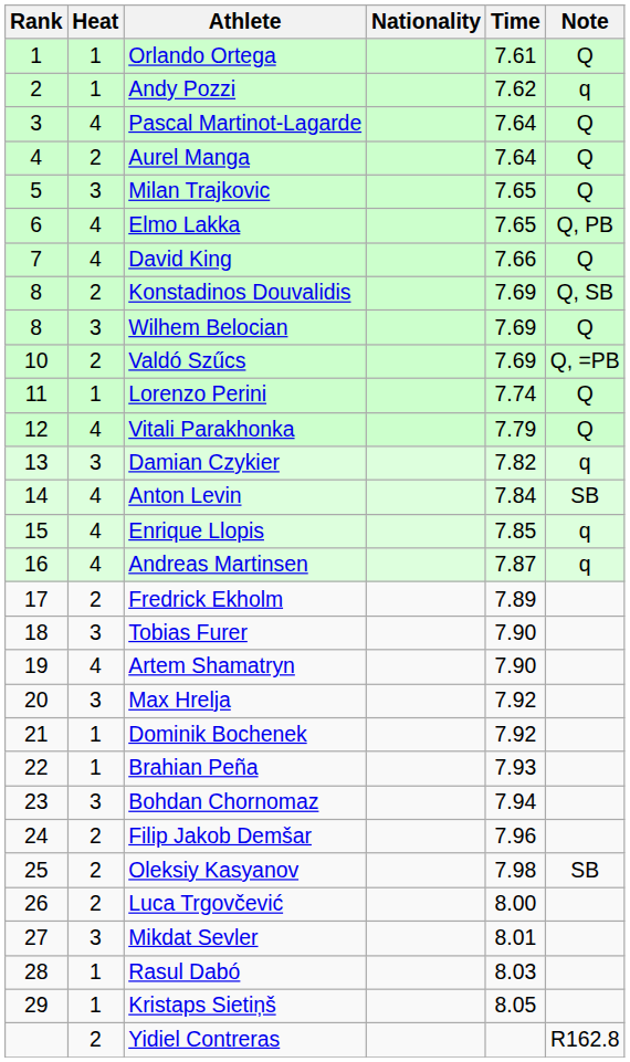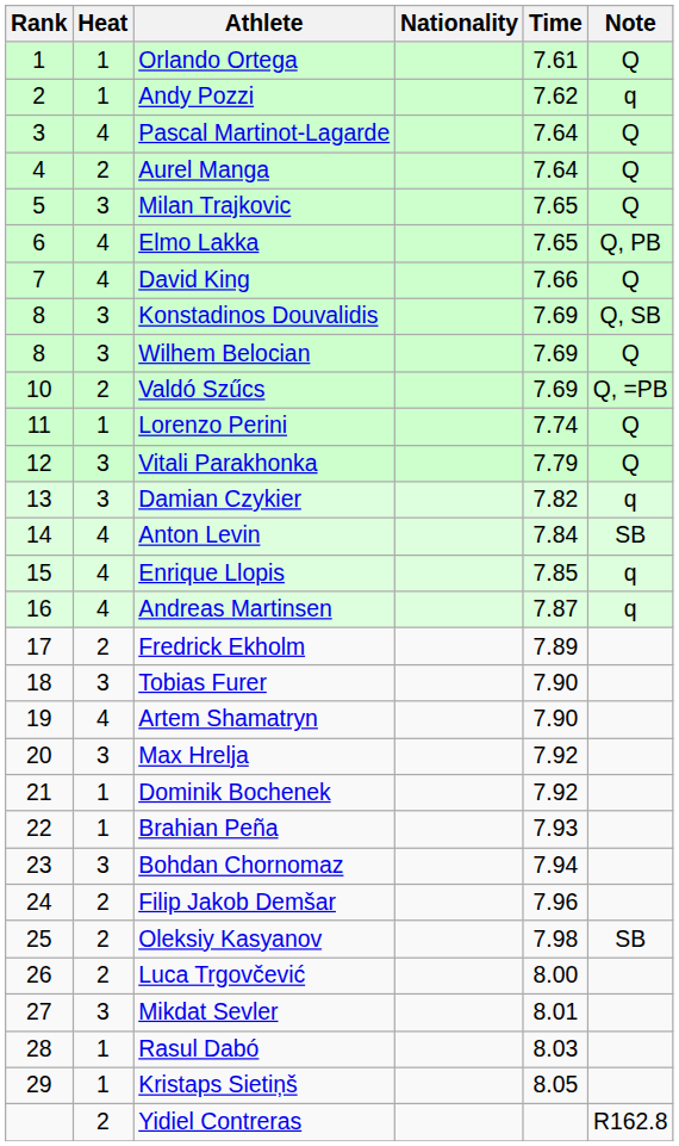 <table class="wikitable sortable" style="text-align:center">
 <tr>
 <th>Rank</th>
 <th>Heat</th>
 <th>Athlete</th>
 <th>Nationality</th>
 <th>Time</th>
 <th>Note</th>
 </tr>
 <tr bgcolor=ccffcc>
 <td>1</td>
 <td>1</td>
 <td align=left><a href='#'>Orlando Ortega</a></td>
 <td align=left></td>
 <td>7.61</td>
 <td>Q</td>
 </tr>
 <tr bgcolor=ccffcc>
 <td>2</td>
 <td>1</td>
 <td align=left><a href='#'>Andy Pozzi</a></td>
 <td align=left></td>
 <td>7.62</td>
 <td>q</td>
 </tr>
 <tr bgcolor=ccffcc>
 <td>3</td>
 <td>4</td>
 <td align=left><a href='#'>Pascal Martinot-Lagarde</a></td>
 <td align=left></td>
 <td>7.64</td>
 <td>Q</td>
 </tr>
 <tr bgcolor=ccffcc>
 <td>4</td>
 <td>2</td>
 <td align=left><a href='#'>Aurel Manga</a></td>
 <td align=left></td>
 <td>7.64</td>
 <td>Q</td>
 </tr>
 <tr bgcolor=ccffcc>
 <td>5</td>
 <td>3</td>
 <td align=left><a href='#'>Milan Trajkovic</a></td>
 <td align=left></td>
 <td>7.65</td>
 <td>Q</td>
 </tr>
 <tr bgcolor=ccffcc>
 <td>6</td>
 <td>4</td>
 <td align=left><a href='#'>Elmo Lakka</a></td>
 <td align=left></td>
 <td>7.65</td>
 <td>Q, PB</td>
 </tr>
 <tr bgcolor=ccffcc>
 <td>7</td>
 <td>4</td>
 <td align=left><a href='#'>David King</a></td>
 <td align=left></td>
 <td>7.66</td>
 <td>Q</td>
 </tr>
 <tr bgcolor=ccffcc>
 <td>8</td>
-<td>2</td>
+<td>3</td>
 <td align=left><a href='#'>Konstadinos Douvalidis</a></td>
 <td align=left></td>
 <td>7.69</td>
 <td>Q, SB</td>
 </tr>
 <tr bgcolor=ccffcc>
 <td>8</td>
 <td>3</td>
 <td align=left><a href='#'>Wilhem Belocian</a></td>
 <td align=left></td>
 <td>7.69</td>
 <td>Q</td>
 </tr>
 <tr bgcolor=ccffcc>
 <td>10</td>
 <td>2</td>
 <td align=left><a href='#'>Valdó Szűcs</a></td>
 <td align=left></td>
 <td>7.69</td>
 <td>Q, =PB</td>
 </tr>
 <tr bgcolor=ccffcc>
 <td>11</td>
 <td>1</td>
 <td align=left><a href='#'>Lorenzo Perini</a></td>
 <td align=left></td>
 <td>7.74</td>
 <td>Q</td>
 </tr>
 <tr bgcolor=ccffcc>
 <td>12</td>
-<td>4</td>
+<td>3</td>
 <td align=left><a href='#'>Vitali Parakhonka</a></td>
 <td align=left></td>
 <td>7.79</td>
 <td>Q</td>
 </tr>
 <tr bgcolor=ddffdd>
 <td>13</td>
 <td>3</td>
 <td align=left><a href='#'>Damian Czykier</a></td>
 <td align=left></td>
 <td>7.82</td>
 <td>q</td>
 </tr>
 <tr bgcolor=ddffdd>
 <td>14</td>
 <td>4</td>
 <td align=left><a href='#'>Anton Levin</a></td>
 <td align=left></td>
 <td>7.84</td>
 <td>SB</td>
 </tr>
 <tr bgcolor=ddffdd>
 <td>15</td>
 <td>4</td>
 <td align=left><a href='#'>Enrique Llopis</a></td>
 <td align=left></td>
 <td>7.85</td>
 <td>q</td>
 </tr>
 <tr bgcolor=ddffdd>
 <td>16</td>
 <td>4</td>
 <td align=left><a href='#'>Andreas Martinsen</a></td>
 <td align=left></td>
 <td>7.87</td>
 <td>q</td>
 </tr>
 <tr>
 <td>17</td>
 <td>2</td>
 <td align=left><a href='#'>Fredrick Ekholm</a></td>
 <td align=left></td>
 <td>7.89</td>
 <td></td>
 </tr>
 <tr>
 <td>18</td>
 <td>3</td>
 <td align=left><a href='#'>Tobias Furer</a></td>
 <td align=left></td>
 <td>7.90</td>
 <td></td>
 </tr>
 <tr>
 <td>19</td>
 <td>4</td>
 <td align=left><a href='#'>Artem Shamatryn</a></td>
 <td align=left></td>
 <td>7.90</td>
 <td></td>
 </tr>
 <tr>
 <td>20</td>
 <td>3</td>
 <td align=left><a href='#'>Max Hrelja</a></td>
 <td align=left></td>
 <td>7.92</td>
 <td></td>
 </tr>
 <tr>
 <td>21</td>
 <td>1</td>
 <td align=left><a href='#'>Dominik Bochenek</a></td>
 <td align=left></td>
 <td>7.92</td>
 <td></td>
 </tr>
 <tr>
 <td>22</td>
 <td>1</td>
 <td align=left><a href='#'>Brahian Peña</a></td>
 <td align=left></td>
 <td>7.93</td>
 <td></td>
 </tr>
 <tr>
 <td>23</td>
 <td>3</td>
 <td align=left><a href='#'>Bohdan Chornomaz</a></td>
 <td align=left></td>
 <td>7.94</td>
 <td></td>
 </tr>
 <tr>
 <td>24</td>
 <td>2</td>
 <td align=left><a href='#'>Filip Jakob Demšar</a></td>
 <td align=left></td>
 <td>7.96</td>
 <td></td>
 </tr>
 <tr>
 <td>25</td>
 <td>2</td>
 <td align=left><a href='#'>Oleksiy Kasyanov</a></td>
 <td align=left></td>
 <td>7.98</td>
 <td>SB</td>
 </tr>
 <tr>
 <td>26</td>
 <td>2</td>
 <td align=left><a href='#'>Luca Trgovčević</a></td>
 <td align=left></td>
 <td>8.00</td>
 <td></td>
 </tr>
 <tr>
 <td>27</td>
 <td>3</td>
 <td align=left><a href='#'>Mikdat Sevler</a></td>
 <td align=left></td>
 <td>8.01</td>
 <td></td>
 </tr>
 <tr>
 <td>28</td>
 <td>1</td>
 <td align=left><a href='#'>Rasul Dabó</a></td>
 <td align=left></td>
 <td>8.03</td>
 <td></td>
 </tr>
 <tr>
 <td>29</td>
 <td>1</td>
 <td align=left><a href='#'>Kristaps Sietiņš</a></td>
 <td align=left></td>
 <td>8.05</td>
 <td></td>
 </tr>
 <tr>
 <td></td>
 <td>2</td>
 <td align=left><a href='#'>Yidiel Contreras</a></td>
 <td align=left></td>
 <td></td>
 <td>R162.8</td>
 </tr>
 </table>
